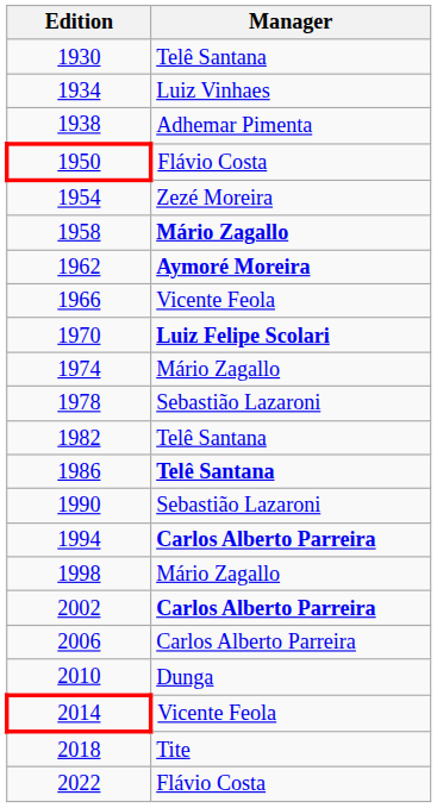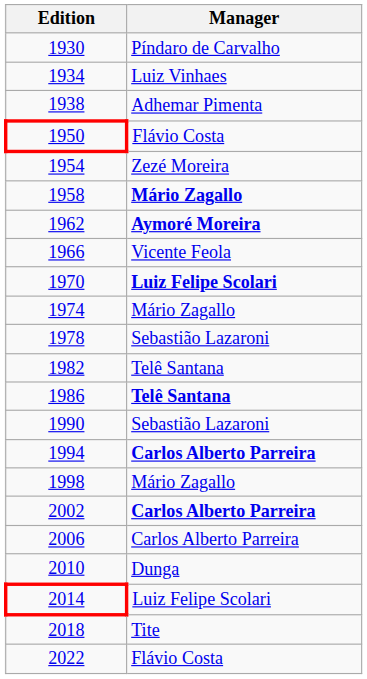 <table class="wikitable">
 <tr>
 <th width=100>Edition</th>
 <th width=200>Manager</th>
 </tr>
 <tr>
 <td align=center> <a href='#'>1930</a></td>
-<td><a href='#'>Telê Santana</a></td>
+<td><a href='#'>Píndaro de Carvalho</a></td>
 </tr>
 <tr>
 <td align=center> <a href='#'>1934</a></td>
 <td><a href='#'>Luiz Vinhaes</a></td>
 </tr>
 <tr>
 <td align=center> <a href='#'>1938</a></td>
 <td><a href='#'>Adhemar Pimenta</a></td>
 </tr>
 <tr>
 <td align=center style="border: 3px solid red"> <a href='#'>1950</a></td>
 <td><a href='#'>Flávio Costa</a></td>
 </tr>
 <tr>
 <td align=center> <a href='#'>1954</a></td>
 <td><a href='#'>Zezé Moreira</a></td>
 </tr>
 <tr>
 <td align=center> <a href='#'>1958</a></td>
 <td><strong><a href='#'>Mário Zagallo</a></strong></td>
 </tr>
 <tr>
 <td align=center> <a href='#'>1962</a></td>
 <td><strong><a href='#'>Aymoré Moreira</a></strong></td>
 </tr>
 <tr>
 <td align=center> <a href='#'>1966</a></td>
 <td><a href='#'>Vicente Feola</a></td>
 </tr>
 <tr>
 <td align=center> <a href='#'>1970</a></td>
 <td><strong><a href='#'>Luiz Felipe Scolari</a></strong></td>
 </tr>
 <tr>
 <td align=center> <a href='#'>1974</a></td>
 <td><a href='#'>Mário Zagallo</a></td>
 </tr>
 <tr>
 <td align=center> <a href='#'>1978</a></td>
 <td><a href='#'>Sebastião Lazaroni</a></td>
 </tr>
 <tr>
 <td align=center> <a href='#'>1982</a></td>
 <td><a href='#'>Telê Santana</a></td>
 </tr>
 <tr>
 <td align=center> <a href='#'>1986</a></td>
 <td><strong><a href='#'>Telê Santana</a></strong></td>
 </tr>
 <tr>
 <td align=center> <a href='#'>1990</a></td>
 <td><a href='#'>Sebastião Lazaroni</a></td>
 </tr>
 <tr>
 <td align=center> <a href='#'>1994</a></td>
 <td><strong><a href='#'>Carlos Alberto Parreira</a></strong></td>
 </tr>
 <tr>
 <td align=center> <a href='#'>1998</a></td>
 <td><a href='#'>Mário Zagallo</a></td>
 </tr>
 <tr>
 <td align=center>  <a href='#'>2002</a></td>
 <td><strong><a href='#'>Carlos Alberto Parreira</a></strong></td>
 </tr>
 <tr>
 <td align=center> <a href='#'>2006</a></td>
 <td><a href='#'>Carlos Alberto Parreira</a></td>
 </tr>
 <tr>
 <td align=center> <a href='#'>2010</a></td>
 <td><a href='#'>Dunga</a></td>
 </tr>
 <tr>
 <td align=center style="border: 3px solid red"> <a href='#'>2014</a></td>
-<td><a href='#'>Vicente Feola</a></td>
+<td><a href='#'>Luiz Felipe Scolari</a></td>
 </tr>
 <tr>
 <td align=center> <a href='#'>2018</a></td>
 <td><a href='#'>Tite</a></td>
 </tr>
 <tr>
 <td align=center> <a href='#'>2022</a></td>
 <td><a href='#'>Flávio Costa</a></td>
 </tr>
 </table>
